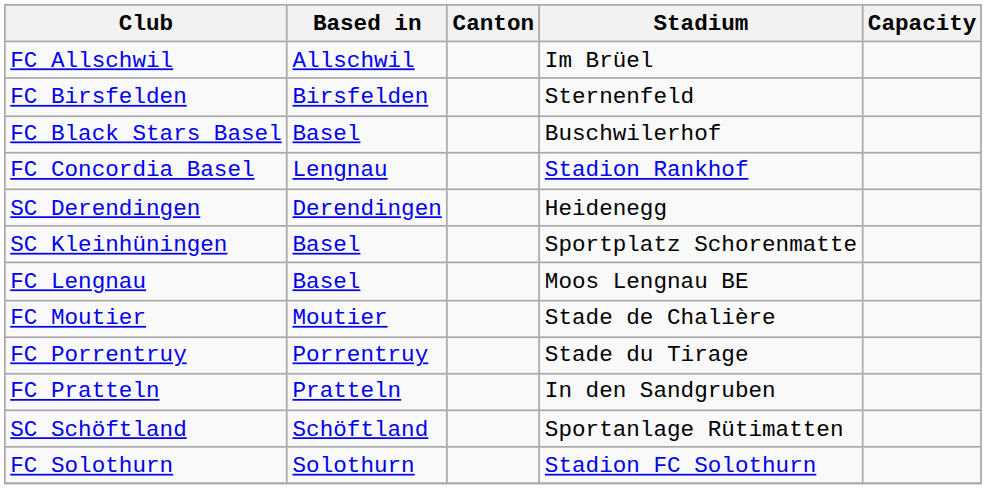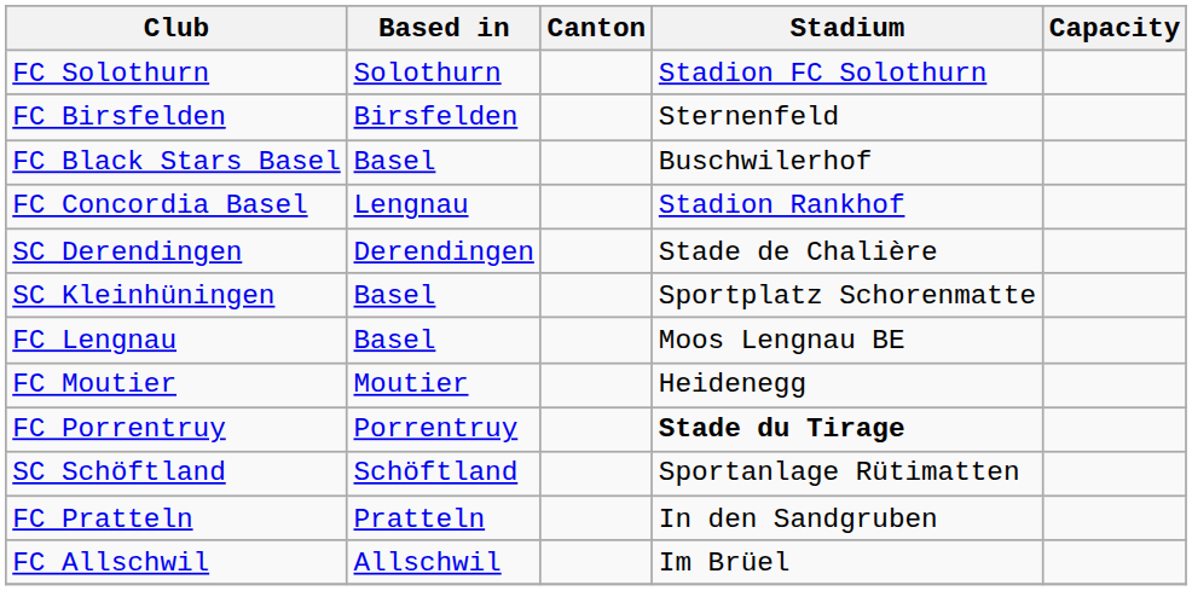 <table class="wikitable">
 <tr>
 <th>Club</th>
 <th>Based in</th>
 <th>Canton</th>
 <th>Stadium</th>
 <th>Capacity</th>
 </tr>
 <tr>
-<td><a href='#'>FC Allschwil</a></td>
-<td><a href='#'>Allschwil</a></td>
+<td><a href='#'>FC Solothurn</a></td>
+<td><a href='#'>Solothurn</a></td>
 <td></td>
-<td>Im Brüel</td>
+<td><a href='#'>Stadion FC Solothurn</a></td>
 <td></td>
 </tr>
 <tr>
 <td><a href='#'>FC Birsfelden</a></td>
 <td><a href='#'>Birsfelden</a></td>
 <td></td>
 <td>Sternenfeld</td>
 <td></td>
 </tr>
 <tr>
 <td><a href='#'>FC Black Stars Basel</a></td>
 <td><a href='#'>Basel</a></td>
 <td></td>
 <td>Buschwilerhof</td>
 <td></td>
 </tr>
 <tr>
 <td><a href='#'>FC Concordia Basel</a></td>
 <td><a href='#'>Lengnau</a></td>
 <td></td>
 <td><a href='#'>Stadion Rankhof</a></td>
 <td></td>
 </tr>
 <tr>
 <td><a href='#'>SC Derendingen</a></td>
 <td><a href='#'>Derendingen</a></td>
 <td></td>
-<td>Heidenegg</td>
+<td>Stade de Chalière</td>
 <td></td>
 </tr>
 <tr>
 <td><a href='#'>SC Kleinhüningen</a></td>
 <td><a href='#'>Basel</a></td>
 <td></td>
 <td>Sportplatz Schorenmatte</td>
 <td></td>
 </tr>
 <tr>
 <td><a href='#'>FC Lengnau</a></td>
 <td><a href='#'>Basel</a></td>
 <td></td>
 <td>Moos Lengnau BE</td>
 <td></td>
 </tr>
 <tr>
 <td><a href='#'>FC Moutier</a></td>
 <td><a href='#'>Moutier</a></td>
 <td></td>
-<td>Stade de Chalière</td>
+<td>Heidenegg</td>
 <td></td>
 </tr>
 <tr>
 <td><a href='#'>FC Porrentruy</a></td>
 <td><a href='#'>Porrentruy</a></td>
 <td></td>
-<td>Stade du Tirage</td>
+<td><strong>Stade du Tirage</strong></td>
+<td></td>
+</tr>
+<tr>
+<td><a href='#'>SC Schöftland</a></td>
+<td><a href='#'>Schöftland</a></td>
+<td></td>
+<td>Sportanlage Rütimatten</td>
 <td></td>
 </tr>
 <tr>
 <td><a href='#'>FC Pratteln</a></td>
 <td><a href='#'>Pratteln</a></td>
 <td></td>
 <td>In den Sandgruben</td>
 <td></td>
 </tr>
 <tr>
-<td><a href='#'>SC Schöftland</a></td>
-<td><a href='#'>Schöftland</a></td>
+<td><a href='#'>FC Allschwil</a></td>
+<td><a href='#'>Allschwil</a></td>
 <td></td>
-<td>Sportanlage Rütimatten</td>
-<td></td>
-</tr>
-<tr>
-<td><a href='#'>FC Solothurn</a></td>
-<td><a href='#'>Solothurn</a></td>
-<td></td>
-<td><a href='#'>Stadion FC Solothurn</a></td>
+<td>Im Brüel</td>
 <td></td>
 </tr>
 <tr>
 </tr>
 </table>
